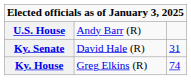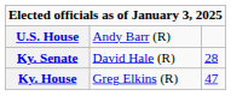 <table class=wikitable>
 <tr>
 <td colspan="3"><strong>Elected officials as of January 3, 2025</strong></td>
 </tr>
 <tr>
 <th scope=row><a href='#'>U.S. House</a></th>
 <td><a href='#'>Andy Barr</a> (R)</td>
 <td></td>
 </tr>
 <tr>
 <th scope=row><a href='#'>Ky. Senate</a></th>
 <td><a href='#'>David Hale</a> (R)</td>
-<td><a href='#'>31</a></td>
+<td><a href='#'>28</a></td>
 </tr>
 <tr>
 <th scope=row><a href='#'>Ky. House</a></th>
 <td><a href='#'>Greg Elkins</a> (R)</td>
-<td><a href='#'>74</a></td>
+<td><a href='#'>47</a></td>
 </tr>
 </table>
